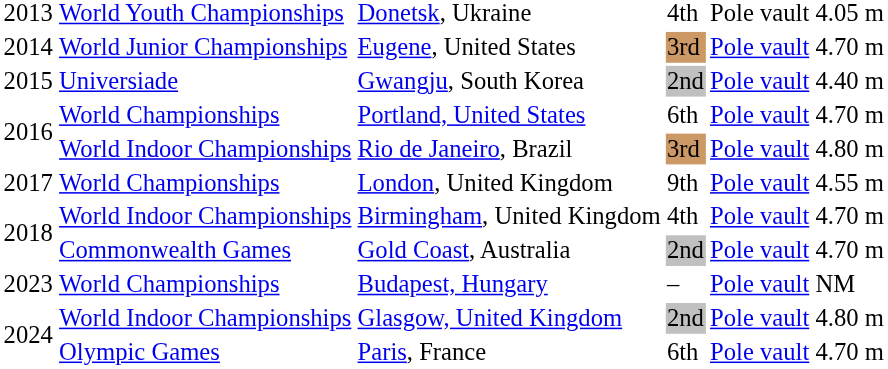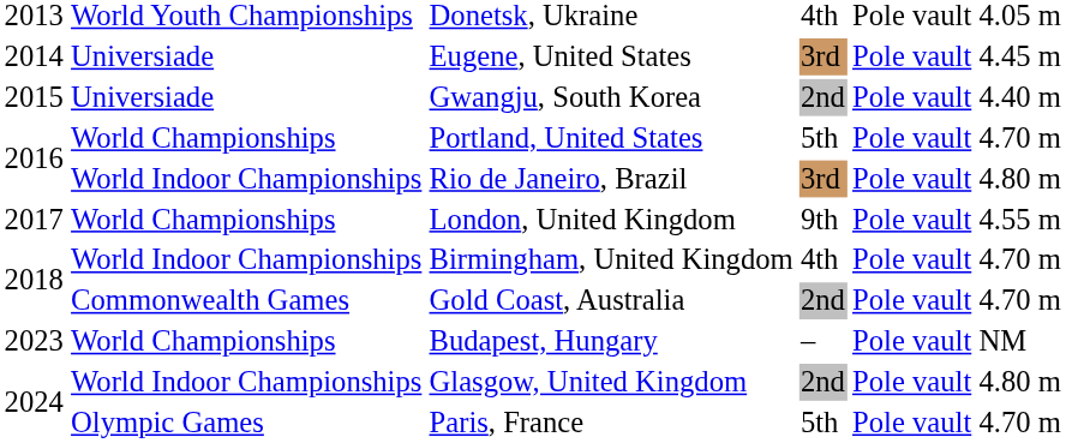 <table>
 <tr>
 <td>2013</td>
 <td><a href='#'>World Youth Championships</a></td>
 <td><a href='#'>Donetsk</a>, Ukraine</td>
 <td>4th</td>
 <td>Pole vault</td>
 <td>4.05 m</td>
 </tr>
 <tr>
 <td>2014</td>
-<td><a href='#'>World Junior Championships</a></td>
+<td><a href='#'>Universiade</a></td>
 <td><a href='#'>Eugene</a>, United States</td>
 <td bgcolor=cc9966>3rd</td>
 <td><a href='#'>Pole vault</a></td>
-<td>4.70 m </td>
+<td>4.45 m </td>
 </tr>
 <tr>
 <td>2015</td>
 <td><a href='#'>Universiade</a></td>
 <td><a href='#'>Gwangju</a>, South Korea</td>
 <td bgcolor=silver>2nd</td>
 <td><a href='#'>Pole vault</a></td>
 <td>4.40 m</td>
 </tr>
 <tr>
 <td rowspan=2>2016</td>
 <td><a href='#'>World Championships</a></td>
 <td><a href='#'>Portland, United States</a></td>
-<td>6th</td>
+<td>5th</td>
 <td><a href='#'>Pole vault</a></td>
 <td>4.70 m </td>
 </tr>
 <tr>
 <td><a href='#'>World Indoor Championships</a></td>
 <td><a href='#'>Rio de Janeiro</a>, Brazil</td>
 <td bgcolor=cc9966>3rd</td>
 <td><a href='#'>Pole vault</a></td>
 <td>4.80 m </td>
 </tr>
 <tr>
 <td>2017</td>
 <td><a href='#'>World Championships</a></td>
 <td><a href='#'>London</a>, United Kingdom</td>
 <td>9th</td>
 <td><a href='#'>Pole vault</a></td>
 <td>4.55 m</td>
 </tr>
 <tr>
 <td rowspan=2>2018</td>
 <td><a href='#'>World Indoor Championships</a></td>
 <td><a href='#'>Birmingham</a>, United Kingdom</td>
 <td>4th</td>
 <td><a href='#'>Pole vault</a></td>
 <td>4.70 m</td>
 </tr>
 <tr>
 <td><a href='#'>Commonwealth Games</a></td>
 <td><a href='#'>Gold Coast</a>, Australia</td>
 <td bgcolor=silver>2nd</td>
 <td><a href='#'>Pole vault</a></td>
 <td>4.70 m</td>
 </tr>
 <tr>
 <td>2023</td>
 <td><a href='#'>World Championships</a></td>
 <td><a href='#'>Budapest, Hungary</a></td>
 <td>–</td>
 <td><a href='#'>Pole vault</a></td>
 <td>NM</td>
 </tr>
 <tr>
 <td rowspan=2>2024</td>
 <td><a href='#'>World Indoor Championships</a></td>
 <td><a href='#'>Glasgow, United Kingdom</a></td>
 <td bgcolor=silver>2nd</td>
 <td><a href='#'>Pole vault</a></td>
 <td>4.80 m</td>
 </tr>
 <tr>
 <td><a href='#'>Olympic Games</a></td>
 <td><a href='#'>Paris</a>, France</td>
-<td>6th</td>
+<td>5th</td>
 <td><a href='#'>Pole vault</a></td>
 <td>4.70 m</td>
 </tr>
 </table>
